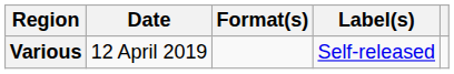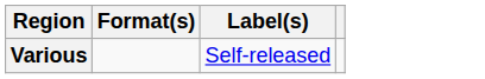 <table class="wikitable plainrowheaders">
 <tr>
 <th scope="col">Region</th>
-<th scope="col">Date</th>
 <th scope="col">Format(s)</th>
 <th scope="col">Label(s)</th>
 <th scope="col"></th>
 </tr>
 <tr>
 <th scope="row">Various</th>
-<td>12 April 2019</td>
 <td></td>
 <td><a href='#'>Self-released</a></td>
 <td style="text-align:center;"></td>
 </tr>
 </table>
